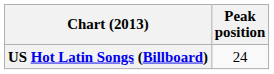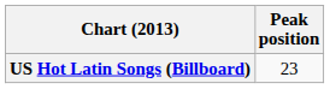 <table class="wikitable sortable plainrowheaders" style="text-align:center">
 <tr>
 <th scope="col">Chart (2013)</th>
 <th scope="col">Peak<br>position</th>
 </tr>
 <tr>
 <th scope="row">US <a href='#'>Hot Latin Songs</a> (<a href='#'>Billboard</a>)</th>
-<td align=center>24</td>
+<td align=center>23</td>
 </tr>
 </table>
